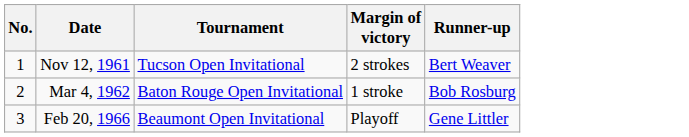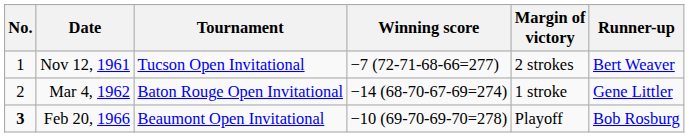 <table class="wikitable" style="font-size:95%;">
 <tr>
 <th>No.</th>
 <th>Date</th>
 <th>Tournament</th>
+<th>Winning score</th>
 <th>Margin of<br>victory</th>
 <th>Runner-up</th>
 </tr>
 <tr>
 <td align=center>1</td>
 <td align=right>Nov 12, <a href='#'>1961</a></td>
 <td><a href='#'>Tucson Open Invitational</a></td>
+<td>−7 (72-71-68-66=277)</td>
 <td>2 strokes</td>
 <td> <a href='#'>Bert Weaver</a></td>
 </tr>
 <tr>
 <td align=center>2</td>
 <td align=right>Mar 4, <a href='#'>1962</a></td>
 <td><a href='#'>Baton Rouge Open Invitational</a></td>
+<td>−14 (68-70-67-69=274)</td>
 <td>1 stroke</td>
+<td> <a href='#'>Gene Littler</a></td>
+</tr>
+<tr>
+<td align=center><strong>3</strong></td>
+<td align=right>Feb 20, <a href='#'>1966</a></td>
+<td><a href='#'>Beaumont Open Invitational</a></td>
+<td>−10 (69-70-69-70=278)</td>
+<td>Playoff</td>
 <td> <a href='#'>Bob Rosburg</a></td>
 </tr>
-<tr>
-<td align=center>3</td>
-<td align=right>Feb 20, <a href='#'>1966</a></td>
-<td><a href='#'>Beaumont Open Invitational</a></td>
-<td>Playoff</td>
-<td> <a href='#'>Gene Littler</a></td>
-</tr>
 </table>
